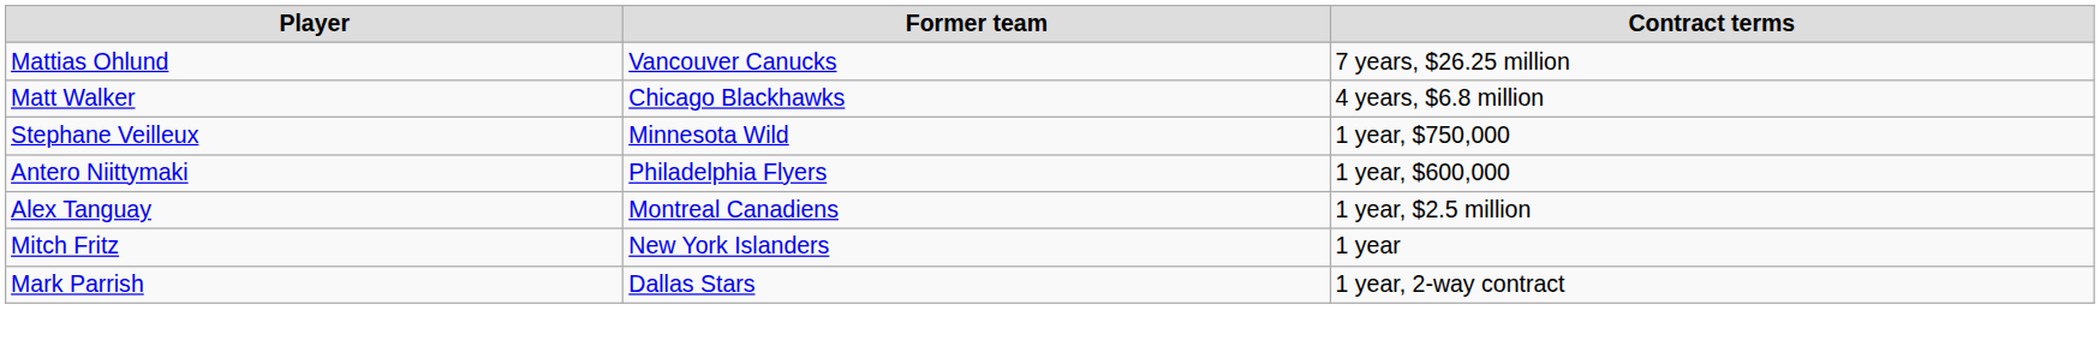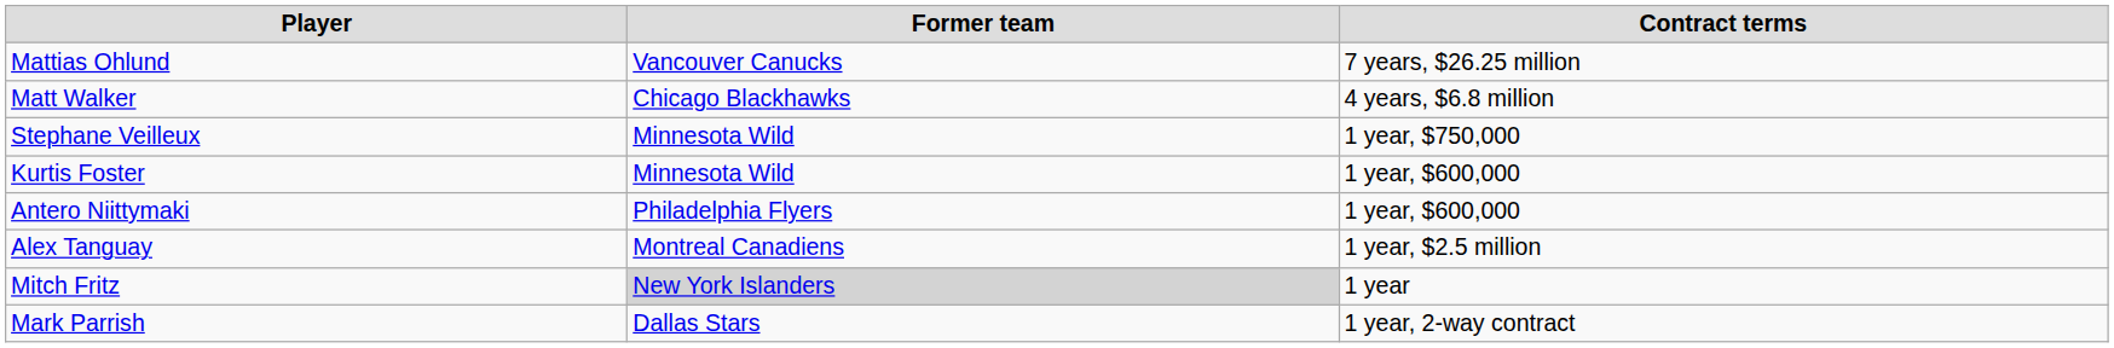 <table class="wikitable" style="width:90%;">
 <tr style="text-align:center; background:#ddd;">
 <td><strong>Player</strong></td>
 <td><strong>Former team</strong></td>
 <td><strong>Contract terms</strong></td>
 </tr>
 <tr>
 <td><a href='#'>Mattias Ohlund</a></td>
 <td><a href='#'>Vancouver Canucks</a></td>
 <td>7 years, $26.25 million</td>
 </tr>
 <tr>
 <td><a href='#'>Matt Walker</a></td>
 <td><a href='#'>Chicago Blackhawks</a></td>
 <td>4 years, $6.8 million</td>
 </tr>
 <tr>
 <td><a href='#'>Stephane Veilleux</a></td>
 <td><a href='#'>Minnesota Wild</a></td>
 <td>1 year, $750,000</td>
 </tr>
 <tr>
+<td><a href='#'>Kurtis Foster</a></td>
+<td><a href='#'>Minnesota Wild</a></td>
+<td>1 year, $600,000</td>
+</tr>
+<tr>
 <td><a href='#'>Antero Niittymaki</a></td>
 <td><a href='#'>Philadelphia Flyers</a></td>
 <td>1 year, $600,000</td>
 </tr>
 <tr>
 <td><a href='#'>Alex Tanguay</a></td>
 <td><a href='#'>Montreal Canadiens</a></td>
 <td>1 year, $2.5 million</td>
 </tr>
 <tr>
 <td><a href='#'>Mitch Fritz</a></td>
-<td><a href='#'>New York Islanders</a></td>
+<td style="background: lightgrey;"><a href='#'>New York Islanders</a></td>
 <td>1 year</td>
 </tr>
 <tr>
 <td><a href='#'>Mark Parrish</a></td>
 <td><a href='#'>Dallas Stars</a></td>
 <td>1 year, 2-way contract</td>
 </tr>
 </table>
